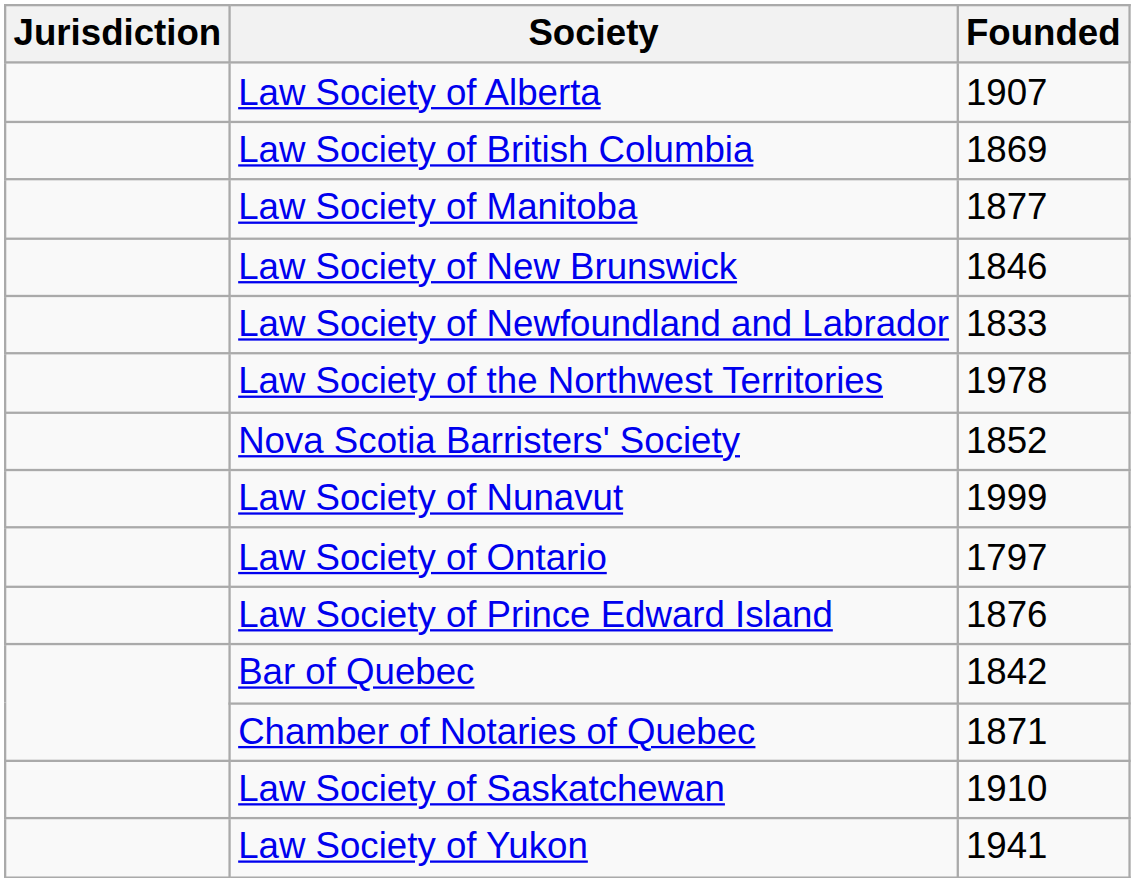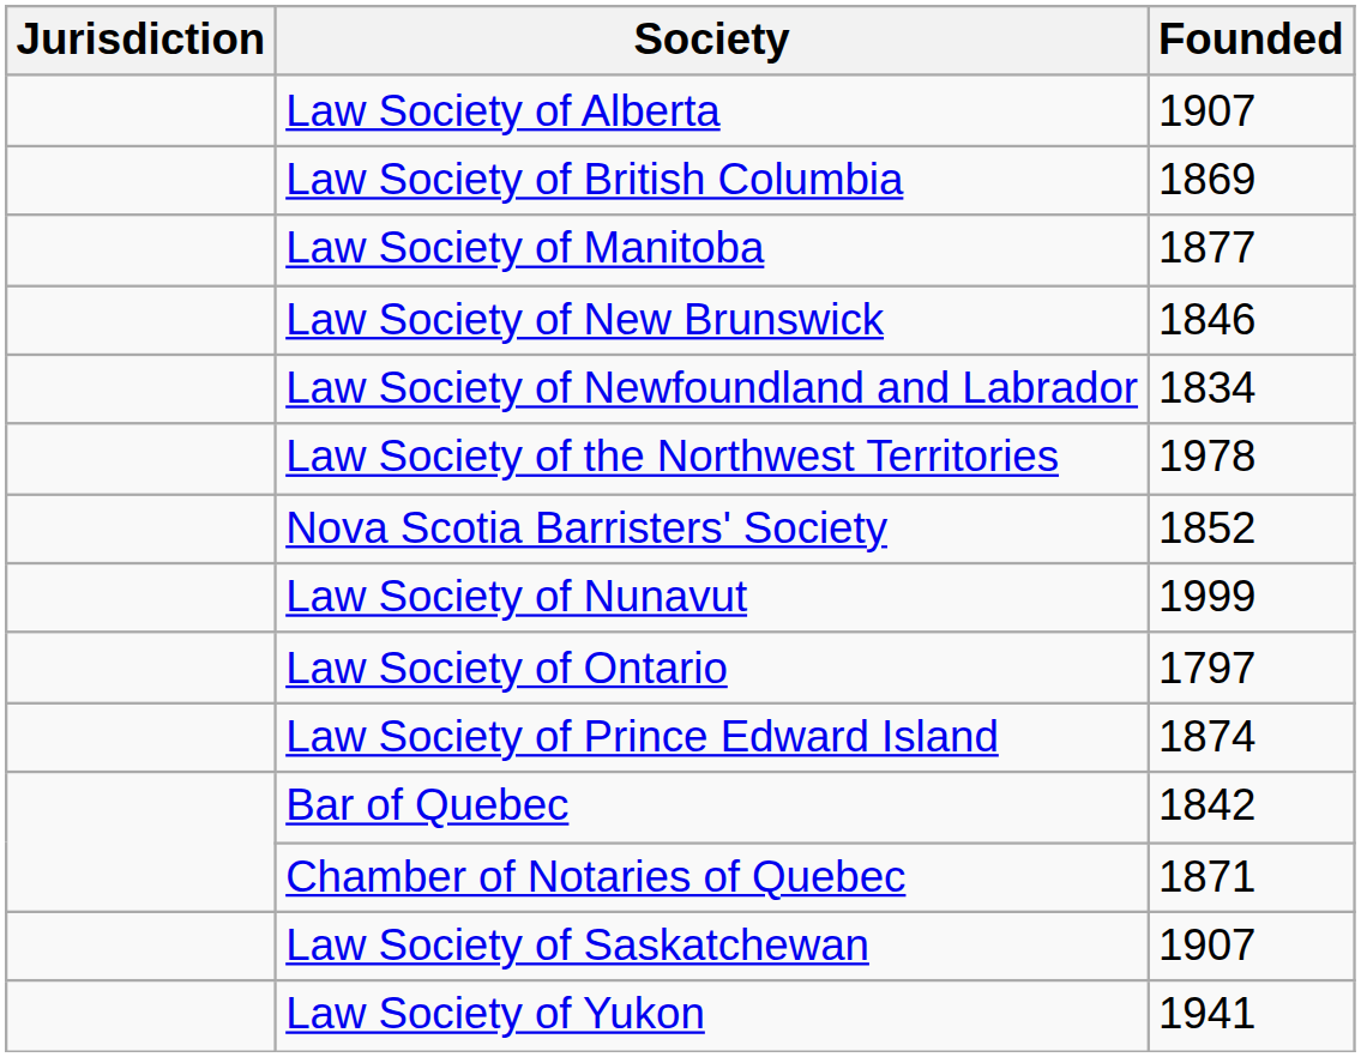 <table class="wikitable sortable">
 <tr>
 <th>Jurisdiction</th>
 <th>Society</th>
 <th>Founded</th>
 </tr>
 <tr>
 <td></td>
 <td><a href='#'>Law Society of Alberta</a></td>
 <td>1907</td>
 </tr>
 <tr>
 <td></td>
 <td><a href='#'>Law Society of British Columbia</a></td>
 <td>1869</td>
 </tr>
 <tr>
 <td></td>
 <td><a href='#'>Law Society of Manitoba</a></td>
 <td>1877</td>
 </tr>
 <tr>
 <td></td>
 <td><a href='#'>Law Society of New Brunswick</a></td>
 <td>1846</td>
 </tr>
 <tr>
 <td></td>
 <td><a href='#'>Law Society of Newfoundland and Labrador</a></td>
-<td>1833</td>
+<td>1834</td>
 </tr>
 <tr>
 <td></td>
 <td><a href='#'>Law Society of the Northwest Territories</a></td>
 <td>1978</td>
 </tr>
 <tr>
 <td></td>
 <td><a href='#'>Nova Scotia Barristers' Society</a></td>
 <td>1852</td>
 </tr>
 <tr>
 <td></td>
 <td><a href='#'>Law Society of Nunavut</a></td>
 <td>1999</td>
 </tr>
 <tr>
 <td></td>
 <td><a href='#'>Law Society of Ontario</a></td>
 <td>1797</td>
 </tr>
 <tr>
 <td></td>
 <td><a href='#'>Law Society of Prince Edward Island</a></td>
-<td>1876</td>
+<td>1874</td>
 </tr>
 <tr>
 <td rowspan=2></td>
 <td><a href='#'>Bar of Quebec</a></td>
 <td>1842</td>
 </tr>
 <tr>
 <td><a href='#'>Chamber of Notaries of Quebec</a></td>
 <td>1871</td>
 </tr>
 <tr>
 <td></td>
 <td><a href='#'>Law Society of Saskatchewan</a></td>
-<td>1910</td>
+<td>1907</td>
 </tr>
 <tr>
 <td></td>
 <td><a href='#'>Law Society of Yukon</a></td>
 <td>1941</td>
 </tr>
 </table>
